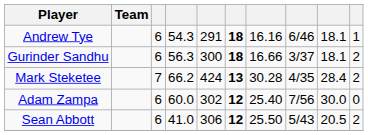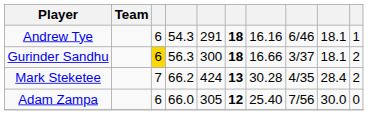 <table class="wikitable sortable" style="text-align:center">
 <tr>
 <th class="unsortable">Player</th>
 <th>Team</th>
 <th></th>
 <th></th>
 <th></th>
 <th></th>
 <th></th>
 <th></th>
 <th></th>
 <th></th>
 </tr>
 <tr>
 <td><a href='#'>Andrew Tye</a></td>
 <td style="text-align:left;"></td>
 <td>6</td>
 <td>54.3</td>
 <td>291</td>
 <td><strong>18</strong></td>
 <td>16.16</td>
 <td>6/46</td>
 <td>18.1</td>
 <td>1</td>
 </tr>
 <tr>
 <td><a href='#'>Gurinder Sandhu</a></td>
 <td style="text-align:left;"></td>
-<td>6</td>
+<td style="background: gold;">6</td>
 <td>56.3</td>
 <td>300</td>
 <td><strong>18</strong></td>
 <td>16.66</td>
 <td>3/37</td>
 <td>18.1</td>
 <td>2</td>
 </tr>
 <tr>
 <td><a href='#'>Mark Steketee</a></td>
 <td style="text-align:left;"></td>
 <td>7</td>
 <td>66.2</td>
 <td>424</td>
 <td><strong>13</strong></td>
 <td>30.28</td>
 <td>4/35</td>
 <td>28.4</td>
 <td>2</td>
 </tr>
 <tr>
 <td><a href='#'>Adam Zampa</a></td>
 <td style="text-align:left;"></td>
 <td>6</td>
-<td>60.0</td>
-<td>302</td>
+<td>66.0</td>
+<td>305</td>
 <td><strong>12</strong></td>
 <td>25.40</td>
 <td>7/56</td>
 <td>30.0</td>
 <td>0</td>
 </tr>
 <tr>
-<td><a href='#'>Sean Abbott</a></td>
-<td style="text-align:left;"></td>
-<td>6</td>
-<td>41.0</td>
-<td>306</td>
-<td><strong>12</strong></td>
-<td>25.50</td>
-<td>5/43</td>
-<td>20.5</td>
-<td>2</td>
-</tr>
-<tr>
 </tr>
 </table>
